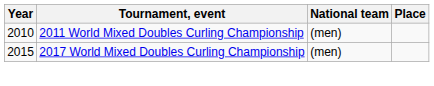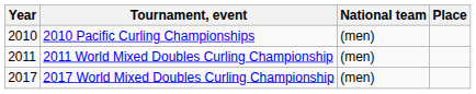 <table class="wikitable">
 <tr>
 <th scope="col">Year</th>
 <th scope="col">Tournament, event</th>
 <th scope="col">National team</th>
 <th scope="col">Place</th>
 </tr>
 <tr>
 <td>2010</td>
+<td><a href='#'>2010 Pacific Curling Championships</a></td>
+<td> (men)</td>
+<td></td>
+</tr>
+<tr>
+<td>2011</td>
 <td><a href='#'>2011 World Mixed Doubles Curling Championship</a></td>
 <td> (men)</td>
 <td></td>
 </tr>
 <tr>
-<td>2015</td>
+<td>2017</td>
 <td><a href='#'>2017 World Mixed Doubles Curling Championship</a></td>
 <td> (men)</td>
 <td></td>
 </tr>
 </table>
